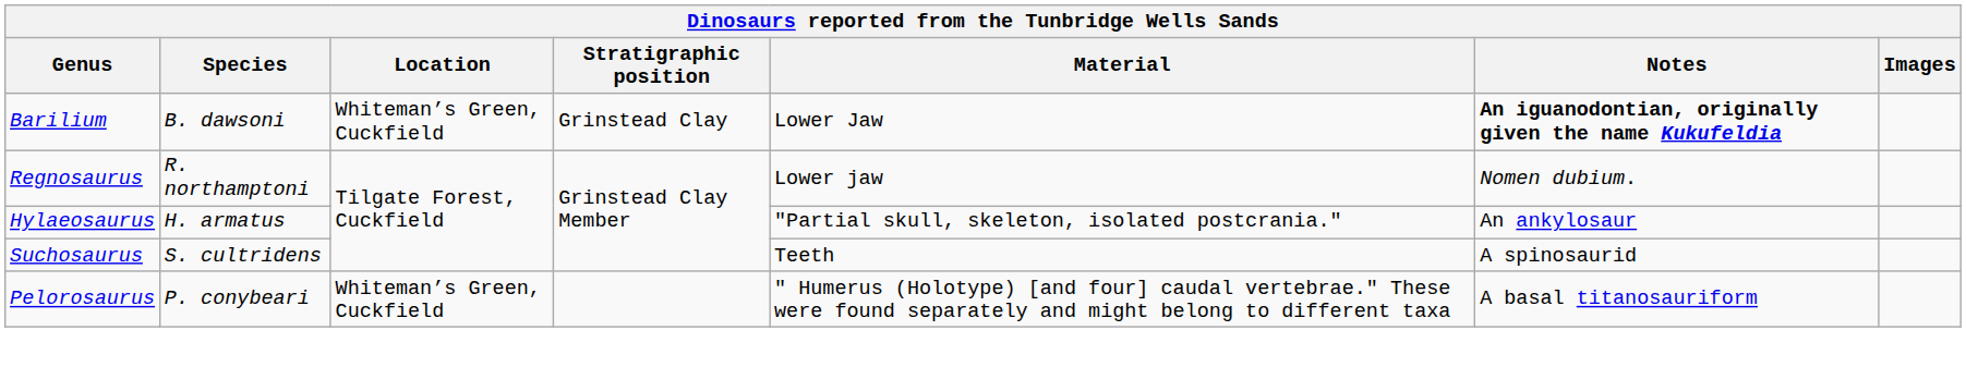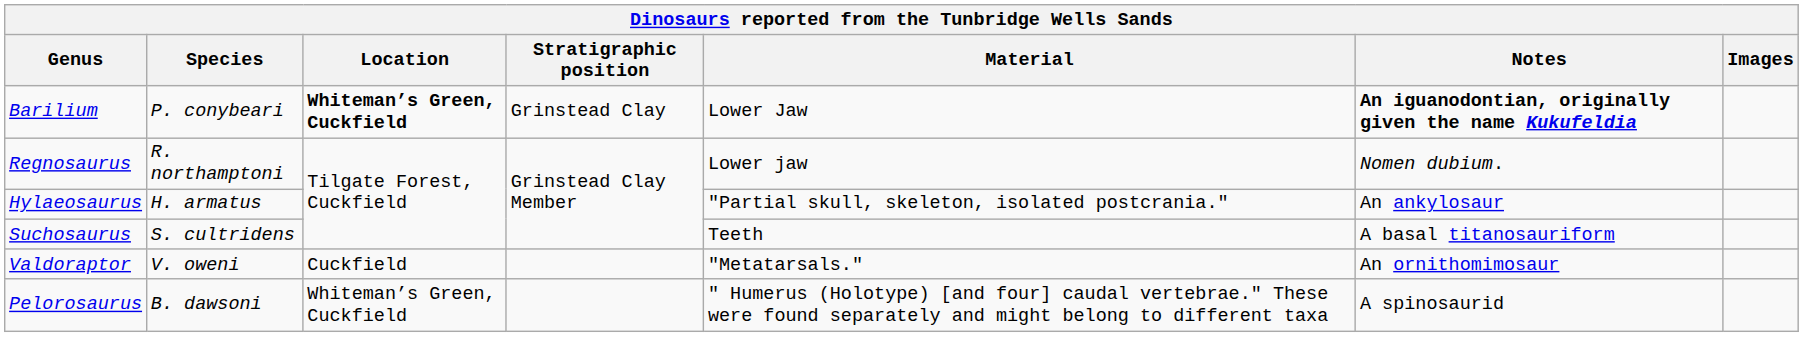 <table class="wikitable" width="100%" align="center">
 <tr>
 <th colspan="7" align="center"><strong><a href='#'>Dinosaurs</a> reported from the Tunbridge Wells Sands</strong></th>
 </tr>
 <tr>
 <th>Genus</th>
 <th>Species</th>
 <th>Location</th>
 <th>Stratigraphic position</th>
 <th>Material</th>
 <th>Notes</th>
 <th>Images</th>
 </tr>
 <tr>
 <td><em><a href='#'>Barilium</a></em></td>
-<td><em>B. dawsoni</em></td>
-<td>Whiteman’s Green, Cuckfield</td>
+<td><em>P. conybeari</em></td>
+<td><strong>Whiteman’s Green, Cuckfield</strong></td>
 <td>Grinstead Clay</td>
 <td>Lower Jaw</td>
 <td><strong>An iguanodontian, originally given the name <em><a href='#'>Kukufeldia</a></em></strong></td>
 <td></td>
 </tr>
 <tr>
 <td><em><a href='#'>Regnosaurus</a></em></td>
 <td><em>R. northamptoni</em></td>
 <td rowspan="3">Tilgate Forest, Cuckfield</td>
 <td rowspan="3">Grinstead Clay Member</td>
 <td>Lower jaw</td>
 <td><em>Nomen dubium</em>.</td>
 <td></td>
 </tr>
 <tr>
 <td><em><a href='#'>Hylaeosaurus</a></em></td>
 <td><em>H. armatus</em></td>
 <td>"Partial skull, skeleton, isolated postcrania."</td>
 <td>An <a href='#'>ankylosaur</a></td>
 <td></td>
 </tr>
 <tr>
 <td><em><a href='#'>Suchosaurus</a></em></td>
 <td><em>S. cultridens</em></td>
 <td>Teeth</td>
-<td>A spinosaurid</td>
+<td>A basal <a href='#'>titanosauriform</a></td>
+<td></td>
+</tr>
+<tr>
+<td><em><a href='#'>Valdoraptor</a></em></td>
+<td><em>V. oweni</em></td>
+<td>Cuckfield</td>
+<td></td>
+<td>"Metatarsals."</td>
+<td>An <a href='#'>ornithomimosaur</a></td>
 <td></td>
 </tr>
 <tr>
 <td><em><a href='#'>Pelorosaurus</a></em></td>
-<td><em>P. conybeari</em></td>
+<td><em>B. dawsoni</em></td>
 <td>Whiteman’s Green, Cuckfield</td>
 <td></td>
 <td>" Humerus (Holotype) [and four] caudal vertebrae." These were found separately and might belong to different taxa</td>
-<td>A basal <a href='#'>titanosauriform</a></td>
+<td>A spinosaurid</td>
 <td></td>
 </tr>
 </table>
